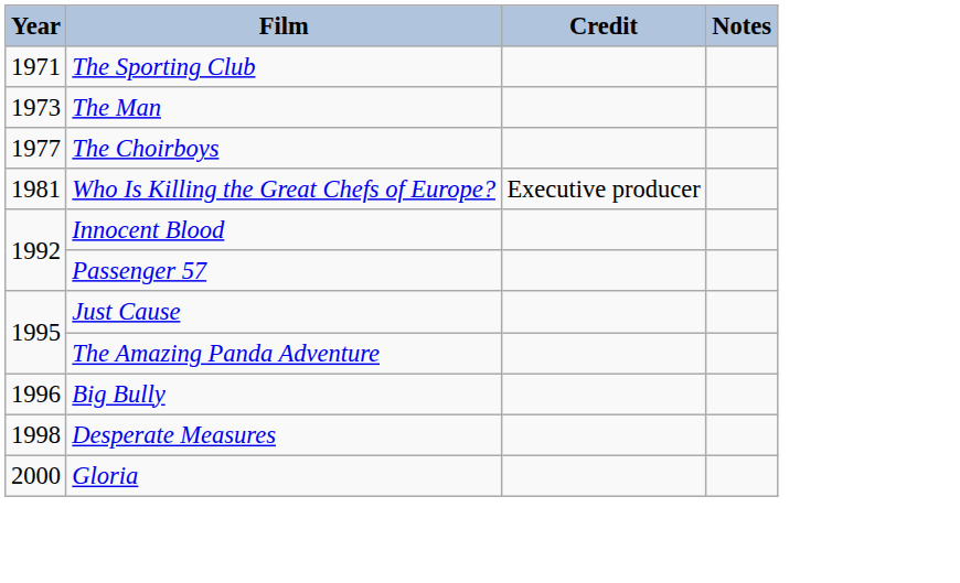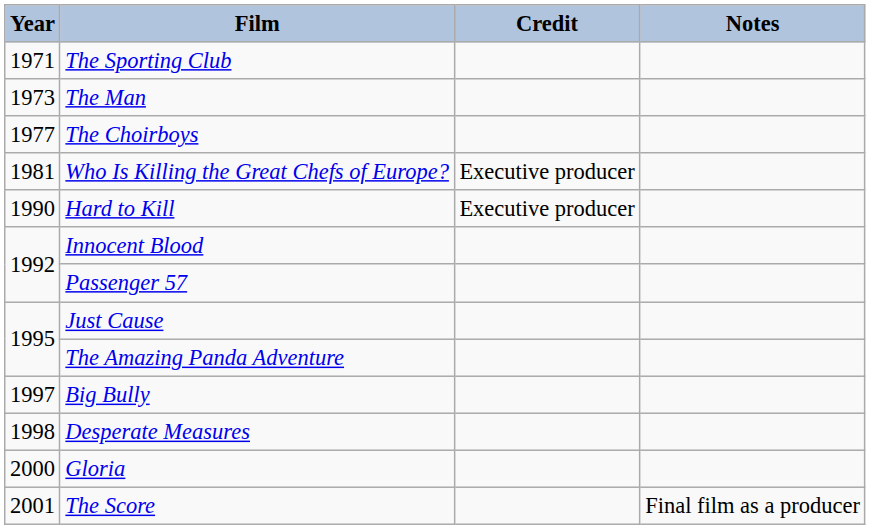 <table class="wikitable" style="font-size:95%;">
 <tr>
 <th style="background:#B0C4DE;">Year</th>
 <th style="background:#B0C4DE;">Film</th>
 <th style="background:#B0C4DE;">Credit</th>
 <th style="background:#B0C4DE;">Notes</th>
 </tr>
 <tr>
 <td>1971</td>
 <td><em><a href='#'>The Sporting Club</a></em></td>
 <td></td>
 <td></td>
 </tr>
 <tr>
 <td>1973</td>
 <td><em><a href='#'>The Man</a></em></td>
 <td></td>
 <td></td>
 </tr>
 <tr>
 <td>1977</td>
 <td><em><a href='#'>The Choirboys</a></em></td>
 <td></td>
 <td></td>
 </tr>
 <tr>
 <td>1981</td>
 <td><em><a href='#'>Who Is Killing the Great Chefs of Europe?</a></em></td>
 <td>Executive producer</td>
 <td></td>
 </tr>
 <tr>
+<td>1990</td>
+<td><em><a href='#'>Hard to Kill</a></em></td>
+<td>Executive producer</td>
+<td></td>
+</tr>
+<tr>
 <td rowspan=2>1992</td>
 <td><em><a href='#'>Innocent Blood</a></em></td>
 <td></td>
 <td></td>
 </tr>
 <tr>
 <td><em><a href='#'>Passenger 57</a></em></td>
 <td></td>
 <td></td>
 </tr>
 <tr>
 <td rowspan=2>1995</td>
 <td><em><a href='#'>Just Cause</a></em></td>
 <td></td>
 <td></td>
 </tr>
 <tr>
 <td><em><a href='#'>The Amazing Panda Adventure</a></em></td>
 <td></td>
 <td></td>
 </tr>
 <tr>
-<td>1996</td>
+<td>1997</td>
 <td><em><a href='#'>Big Bully</a></em></td>
 <td></td>
 <td></td>
 </tr>
 <tr>
 <td>1998</td>
 <td><em><a href='#'>Desperate Measures</a></em></td>
 <td></td>
 <td></td>
 </tr>
 <tr>
 <td>2000</td>
 <td><em><a href='#'>Gloria</a></em></td>
 <td></td>
 <td></td>
 </tr>
+<tr>
+<td>2001</td>
+<td><em><a href='#'>The Score</a></em></td>
+<td></td>
+<td>Final film as a producer</td>
+</tr>
 </table>
